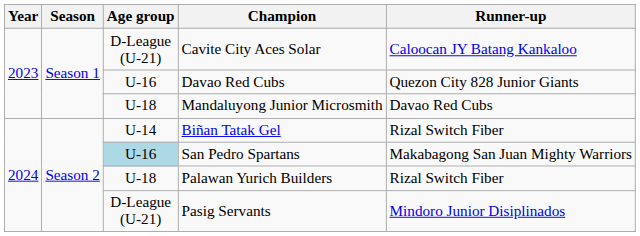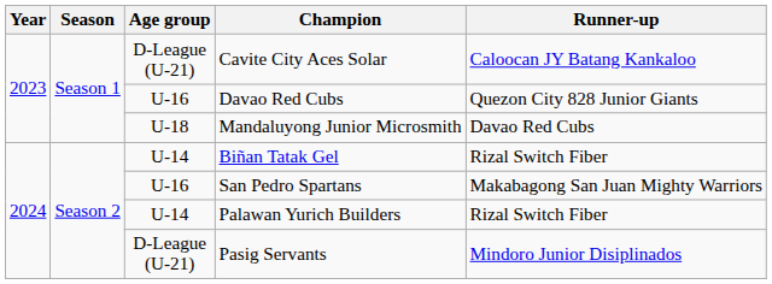 <table class="wikitable">
 <tr>
 <th>Year</th>
 <th>Season</th>
 <th>Age group</th>
 <th>Champion</th>
 <th>Runner-up</th>
 </tr>
 <tr>
 <td rowspan="3"><a href='#'>2023</a></td>
 <td rowspan="3" align=center><a href='#'>Season 1</a></td>
 <td align=center>D-League <br> (U-21)</td>
 <td>Cavite City Aces Solar</td>
 <td><a href='#'>Caloocan JY Batang Kankaloo</a></td>
 </tr>
 <tr>
 <td align=center>U-16</td>
 <td>Davao Red Cubs</td>
 <td>Quezon City 828 Junior Giants</td>
 </tr>
 <tr>
 <td align=center>U-18</td>
 <td>Mandaluyong Junior Microsmith</td>
 <td>Davao Red Cubs</td>
 </tr>
 <tr>
 <td rowspan="4"><a href='#'>2024</a></td>
 <td rowspan="4" align=center><a href='#'>Season 2</a></td>
 <td align=center>U-14</td>
 <td><a href='#'>Biñan Tatak Gel</a></td>
 <td>Rizal Switch Fiber</td>
 </tr>
 <tr>
-<td align=center style="background: lightblue;">U-16</td>
+<td align=center>U-16</td>
 <td>San Pedro Spartans</td>
 <td>Makabagong San Juan Mighty Warriors</td>
 </tr>
 <tr>
-<td align=center>U-18</td>
+<td align=center>U-14</td>
 <td>Palawan Yurich Builders</td>
 <td>Rizal Switch Fiber</td>
 </tr>
 <tr>
 <td align=center>D-League <br> (U-21)</td>
 <td>Pasig Servants</td>
 <td><a href='#'>Mindoro Junior Disiplinados</a></td>
 </tr>
 </table>
